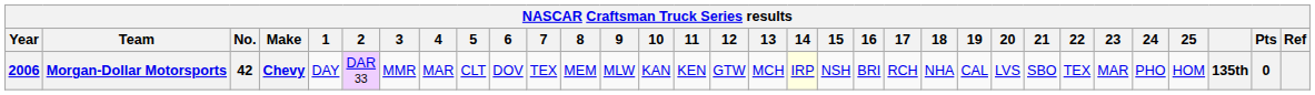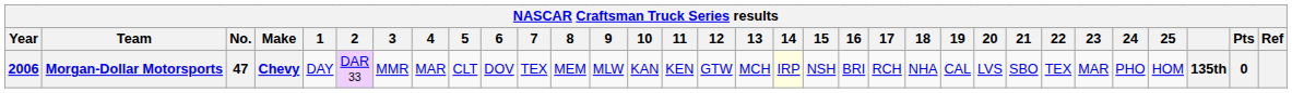 <table class="wikitable" style="text-align:center; font-size:75%">
 <tr>
 <th colspan=45><a href='#'>NASCAR</a> <a href='#'>Craftsman Truck Series</a> results</th>
 </tr>
 <tr>
 <th>Year</th>
 <th>Team</th>
 <th>No.</th>
 <th>Make</th>
 <th>1</th>
 <th>2</th>
 <th>3</th>
 <th>4</th>
 <th>5</th>
 <th>6</th>
 <th>7</th>
 <th>8</th>
 <th>9</th>
 <th>10</th>
 <th>11</th>
 <th>12</th>
 <th>13</th>
 <th>14</th>
 <th>15</th>
 <th>16</th>
 <th>17</th>
 <th>18</th>
 <th>19</th>
 <th>20</th>
 <th>21</th>
 <th>22</th>
 <th>23</th>
 <th>24</th>
 <th>25</th>
 <th></th>
 <th>Pts</th>
 <th>Ref</th>
 </tr>
 <tr>
 <th><a href='#'>2006</a></th>
 <th><a href='#'>Morgan-Dollar Motorsports</a></th>
-<th>42</th>
+<th>47</th>
 <th><a href='#'>Chevy</a></th>
 <td><a href='#'>DAY</a></td>
 <td style="background:#EFCFFF;"><a href='#'>DAR</a><br><small>33</small></td>
 <td><a href='#'>MMR</a></td>
 <td><a href='#'>MAR</a></td>
 <td><a href='#'>CLT</a></td>
 <td><a href='#'>DOV</a></td>
 <td><a href='#'>TEX</a></td>
 <td><a href='#'>MEM</a></td>
 <td><a href='#'>MLW</a></td>
 <td><a href='#'>KAN</a></td>
 <td><a href='#'>KEN</a></td>
 <td><a href='#'>GTW</a></td>
 <td><a href='#'>MCH</a></td>
 <td style="background: lightyellow;"><a href='#'>IRP</a></td>
 <td><a href='#'>NSH</a></td>
 <td><a href='#'>BRI</a></td>
 <td><a href='#'>RCH</a></td>
 <td><a href='#'>NHA</a></td>
 <td><a href='#'>CAL</a></td>
 <td><a href='#'>LVS</a></td>
 <td><a href='#'>SBO</a></td>
 <td><a href='#'>TEX</a></td>
 <td><a href='#'>MAR</a></td>
 <td><a href='#'>PHO</a></td>
 <td><a href='#'>HOM</a></td>
 <th>135th</th>
 <th>0</th>
 <th></th>
 </tr>
 </table>
